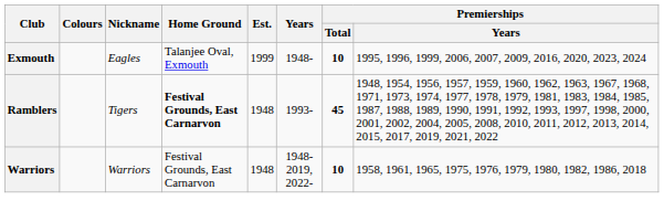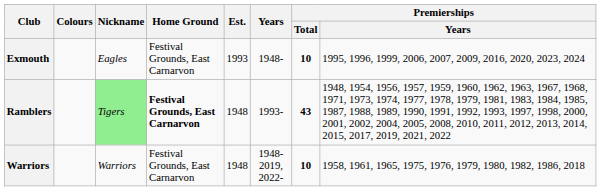 <table class="wikitable sortable" style="text-align:center; width:100%">
 <tr>
 <th rowspan="2">Club</th>
 <th rowspan="2">Colours</th>
 <th rowspan="2">Nickname</th>
 <th rowspan="2">Home Ground</th>
 <th rowspan="2">Est.</th>
 <th rowspan="2">Years</th>
 <th colspan="2">Premierships</th>
 </tr>
 <tr>
 <th>Total</th>
 <th>Years</th>
 </tr>
 <tr>
 <th style="text-align:left">Exmouth</th>
 <td></td>
 <td align="left"><em>Eagles</em></td>
-<td align="left">Talanjee Oval, <a href='#'>Exmouth</a></td>
-<td>1999</td>
+<td align="left">Festival Grounds, East Carnarvon</td>
+<td>1993</td>
 <td>1948-</td>
 <td><strong>10</strong></td>
 <td align="left">1995, 1996, 1999, 2006, 2007, 2009, 2016, 2020, 2023, 2024</td>
 </tr>
 <tr>
 <th style="text-align:left">Ramblers</th>
 <td></td>
-<td align="left"><em>Tigers</em></td>
+<td align="left" style="background: lightgreen;"><em>Tigers</em></td>
 <td align="left"><strong>Festival Grounds, East Carnarvon</strong></td>
 <td>1948</td>
 <td>1993-</td>
-<td><strong>45</strong></td>
+<td><strong>43</strong></td>
 <td align="left">1948, 1954, 1956, 1957, 1959, 1960, 1962, 1963, 1967, 1968, 1971, 1973, 1974, 1977, 1978, 1979, 1981, 1983, 1984, 1985, 1987, 1988, 1989, 1990, 1991, 1992, 1993, 1997, 1998, 2000, 2001, 2002, 2004, 2005, 2008, 2010, 2011, 2012, 2013, 2014, 2015, 2017, 2019, 2021, 2022</td>
 </tr>
 <tr>
 <th style="text-align:left">Warriors</th>
 <td></td>
 <td align="left"><em>Warriors</em></td>
 <td align="left">Festival Grounds, East Carnarvon</td>
 <td>1948</td>
 <td>1948-2019, 2022-</td>
 <td><strong>10</strong></td>
 <td align="left">1958, 1961, 1965, 1975, 1976, 1979, 1980, 1982, 1986, 2018</td>
 </tr>
 </table>
